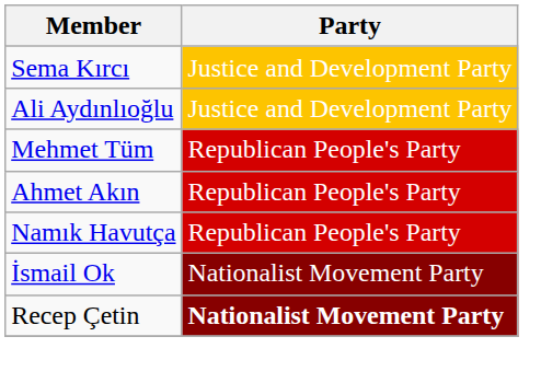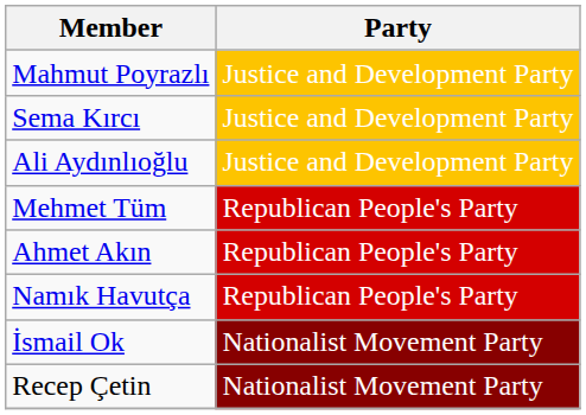 <table class="wikitable">
 <tr>
 <th>Member</th>
 <th>Party</th>
+</tr>
+<tr>
+<td><a href='#'>Mahmut Poyrazlı</a></td>
+<td style="background:#FDC400; color:white">Justice and Development Party</td>
 </tr>
 <tr>
 <td><a href='#'>Sema Kırcı</a></td>
 <td style="background:#FDC400; color:white">Justice and Development Party</td>
 </tr>
 <tr>
 <td><a href='#'>Ali Aydınlıoğlu</a></td>
 <td style="background:#FDC400; color:white">Justice and Development Party</td>
 </tr>
 <tr>
 <td><a href='#'>Mehmet Tüm</a></td>
 <td style="background:#D40000; color:white">Republican People's Party</td>
 </tr>
 <tr>
 <td><a href='#'>Ahmet Akın</a></td>
 <td style="background:#D40000; color:white">Republican People's Party</td>
 </tr>
 <tr>
 <td><a href='#'>Namık Havutça</a></td>
 <td style="background:#D40000; color:white">Republican People's Party</td>
 </tr>
 <tr>
 <td><a href='#'>İsmail Ok</a></td>
 <td style="background:#870000; color:white">Nationalist Movement Party</td>
 </tr>
 <tr>
 <td>Recep Çetin</td>
-<td style="background:#870000; color:white"><strong>Nationalist Movement Party</strong></td>
+<td style="background:#870000; color:white">Nationalist Movement Party</td>
 </tr>
 <tr>
 </tr>
 </table>
